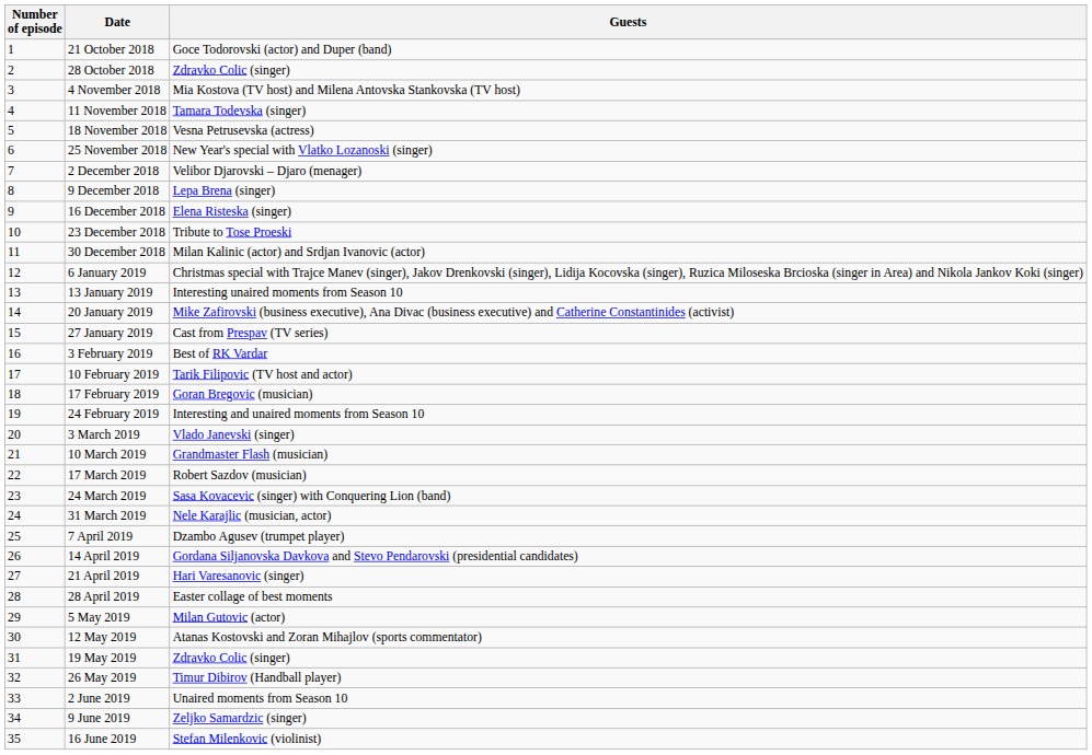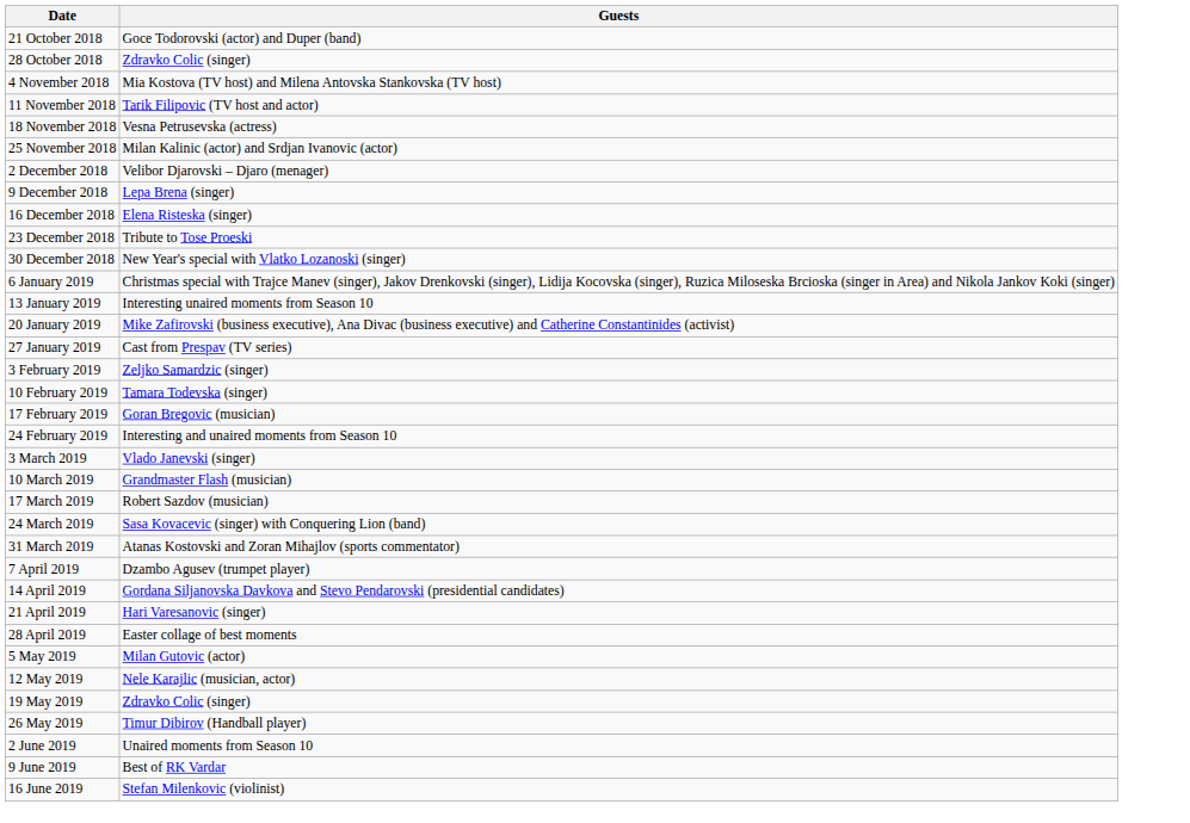 <table class="wikitable">
 <tr>
-<th><strong>Number<br>of episode</strong></th>
 <th><strong>Date</strong></th>
 <th><strong>Guests</strong></th>
 </tr>
 <tr>
-<td>1</td>
 <td>21 October 2018</td>
 <td>Goce Todorovski (actor) and Duper (band)</td>
 </tr>
 <tr>
-<td>2</td>
 <td>28 October 2018</td>
 <td><a href='#'>Zdravko Colic</a> (singer)</td>
 </tr>
 <tr>
-<td>3</td>
 <td>4 November 2018</td>
 <td>Mia Kostova (TV host) and Milena Antovska Stankovska (TV host)</td>
 </tr>
 <tr>
-<td>4</td>
 <td>11 November 2018</td>
-<td><a href='#'>Tamara Todevska</a> (singer)</td>
+<td><a href='#'>Tarik Filipovic</a> (TV host and actor)</td>
 </tr>
 <tr>
-<td>5</td>
 <td>18 November 2018</td>
 <td>Vesna Petrusevska (actress)</td>
 </tr>
 <tr>
-<td>6</td>
 <td>25 November 2018</td>
-<td>New Year's special with <a href='#'>Vlatko Lozanoski</a> (singer)</td>
+<td>Milan Kalinic (actor) and Srdjan Ivanovic (actor)</td>
 </tr>
 <tr>
-<td>7</td>
 <td>2 December 2018</td>
 <td>Velibor Djarovski – Djaro (menager)</td>
 </tr>
 <tr>
-<td>8</td>
 <td>9 December 2018</td>
 <td><a href='#'>Lepa Brena</a> (singer)</td>
 </tr>
 <tr>
-<td>9</td>
 <td>16 December 2018</td>
 <td><a href='#'>Elena Risteska</a> (singer)</td>
 </tr>
 <tr>
-<td>10</td>
 <td>23 December 2018</td>
 <td>Tribute to <a href='#'>Tose Proeski</a></td>
 </tr>
 <tr>
-<td>11</td>
 <td>30 December 2018</td>
-<td>Milan Kalinic (actor) and Srdjan Ivanovic (actor)</td>
+<td>New Year's special with <a href='#'>Vlatko Lozanoski</a> (singer)</td>
 </tr>
 <tr>
-<td>12</td>
 <td>6 January 2019</td>
 <td>Christmas special with Trajce Manev (singer), Jakov Drenkovski (singer), Lidija Kocovska (singer), Ruzica Miloseska Brcioska (singer in Area) and Nikola Jankov Koki (singer)</td>
 </tr>
 <tr>
-<td>13</td>
 <td>13 January 2019</td>
 <td>Interesting unaired moments from Season 10</td>
 </tr>
 <tr>
-<td>14</td>
 <td>20 January 2019</td>
 <td><a href='#'>Mike Zafirovski</a> (business executive), Ana Divac (business executive) and <a href='#'>Catherine Constantinides</a> (activist)</td>
 </tr>
 <tr>
-<td>15</td>
 <td>27 January 2019</td>
 <td>Cast from <a href='#'>Prespav</a> (TV series)</td>
 </tr>
 <tr>
-<td>16</td>
 <td>3 February 2019</td>
-<td>Best of <a href='#'>RK Vardar</a></td>
+<td><a href='#'>Zeljko Samardzic</a> (singer)</td>
 </tr>
 <tr>
-<td>17</td>
 <td>10 February 2019</td>
-<td><a href='#'>Tarik Filipovic</a> (TV host and actor)</td>
+<td><a href='#'>Tamara Todevska</a> (singer)</td>
 </tr>
 <tr>
-<td>18</td>
 <td>17 February 2019</td>
 <td><a href='#'>Goran Bregovic</a> (musician)</td>
 </tr>
 <tr>
-<td>19</td>
 <td>24 February 2019</td>
 <td>Interesting and unaired moments from Season 10</td>
 </tr>
 <tr>
-<td>20</td>
 <td>3 March 2019</td>
 <td><a href='#'>Vlado Janevski</a> (singer)</td>
 </tr>
 <tr>
-<td>21</td>
 <td>10 March 2019</td>
 <td><a href='#'>Grandmaster Flash</a> (musician)</td>
 </tr>
 <tr>
-<td>22</td>
 <td>17 March 2019</td>
 <td>Robert Sazdov (musician)</td>
 </tr>
 <tr>
-<td>23</td>
 <td>24 March 2019</td>
 <td><a href='#'>Sasa Kovacevic</a> (singer) with Conquering Lion (band)</td>
 </tr>
 <tr>
-<td>24</td>
 <td>31 March 2019</td>
-<td><a href='#'>Nele Karajlic</a> (musician, actor)</td>
+<td>Atanas Kostovski and Zoran Mihajlov (sports commentator)</td>
 </tr>
 <tr>
-<td>25</td>
 <td>7 April 2019</td>
 <td>Dzambo Agusev (trumpet player)</td>
 </tr>
 <tr>
-<td>26</td>
 <td>14 April 2019</td>
 <td><a href='#'>Gordana Siljanovska Davkova</a> and <a href='#'>Stevo Pendarovski</a> (presidential candidates)</td>
 </tr>
 <tr>
-<td>27</td>
 <td>21 April 2019</td>
 <td><a href='#'>Hari Varesanovic</a> (singer)</td>
 </tr>
 <tr>
-<td>28</td>
 <td>28 April 2019</td>
 <td>Easter collage of best moments</td>
 </tr>
 <tr>
-<td>29</td>
 <td>5 May 2019</td>
 <td><a href='#'>Milan Gutovic</a> (actor)</td>
 </tr>
 <tr>
-<td>30</td>
 <td>12 May 2019</td>
-<td>Atanas Kostovski and Zoran Mihajlov (sports commentator)</td>
+<td><a href='#'>Nele Karajlic</a> (musician, actor)</td>
 </tr>
 <tr>
-<td>31</td>
 <td>19 May 2019</td>
 <td><a href='#'>Zdravko Colic</a> (singer)</td>
 </tr>
 <tr>
-<td>32</td>
 <td>26 May 2019</td>
 <td><a href='#'>Timur Dibirov</a> (Handball player)</td>
 </tr>
 <tr>
-<td>33</td>
 <td>2 June 2019</td>
 <td>Unaired moments from Season 10</td>
 </tr>
 <tr>
-<td>34</td>
 <td>9 June 2019</td>
-<td><a href='#'>Zeljko Samardzic</a> (singer)</td>
+<td>Best of <a href='#'>RK Vardar</a></td>
 </tr>
 <tr>
-<td>35</td>
 <td>16 June 2019</td>
 <td><a href='#'>Stefan Milenkovic</a> (violinist)</td>
 </tr>
 </table>
